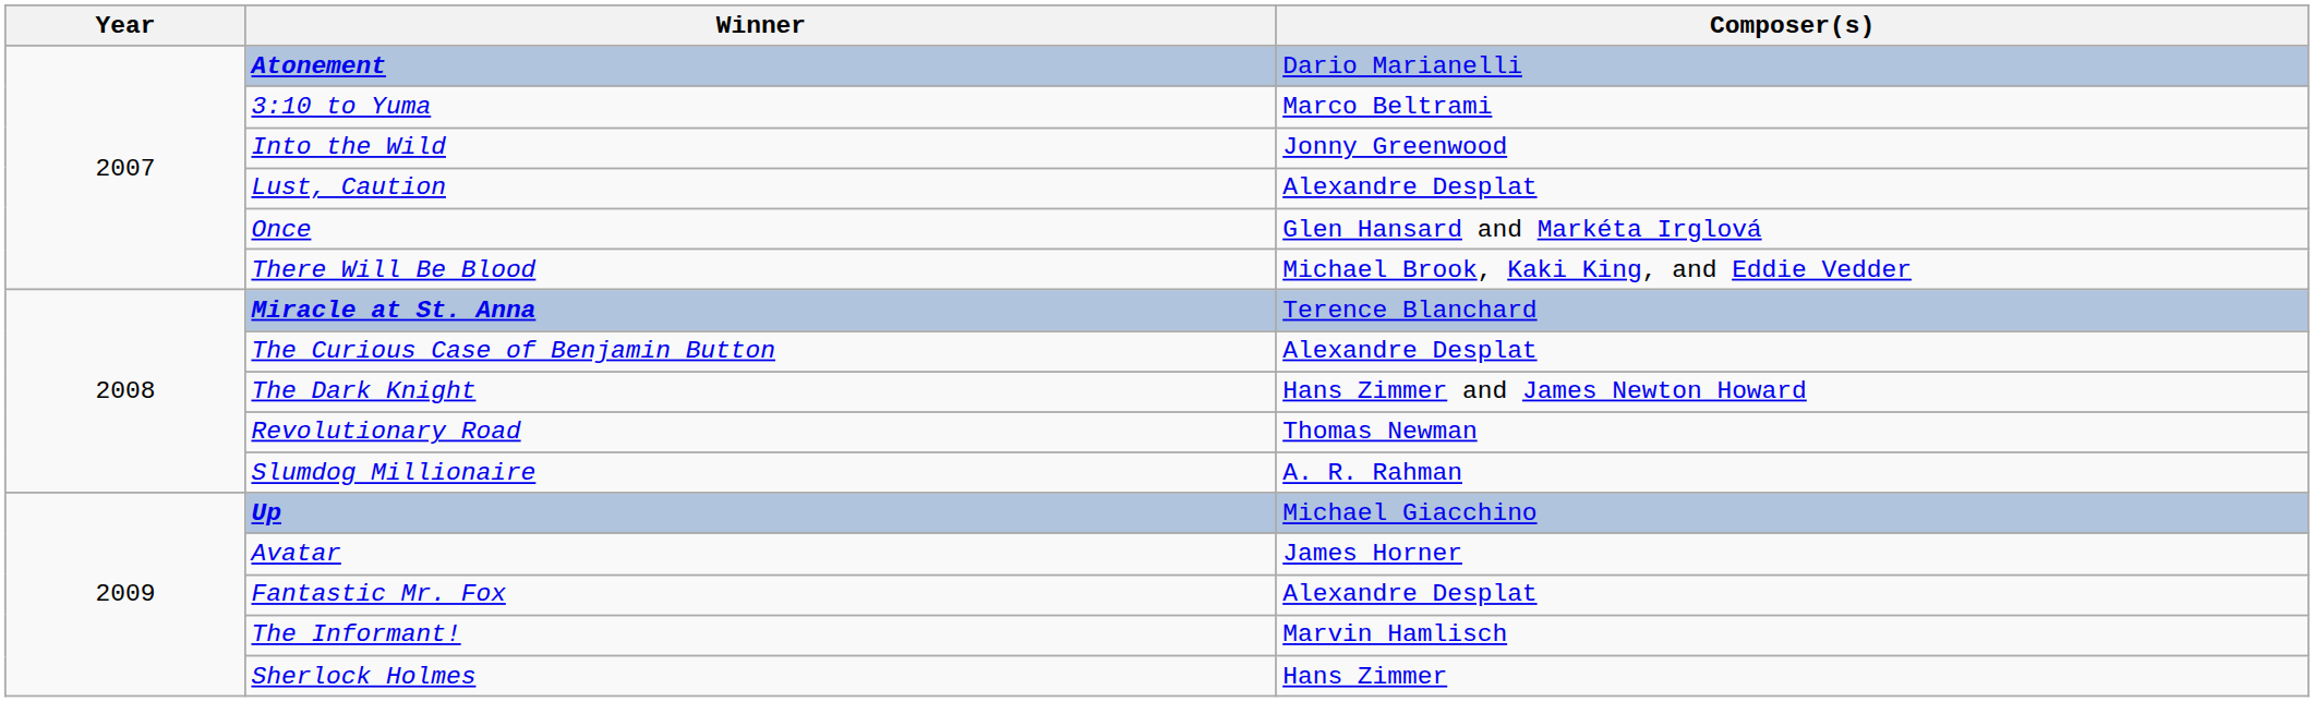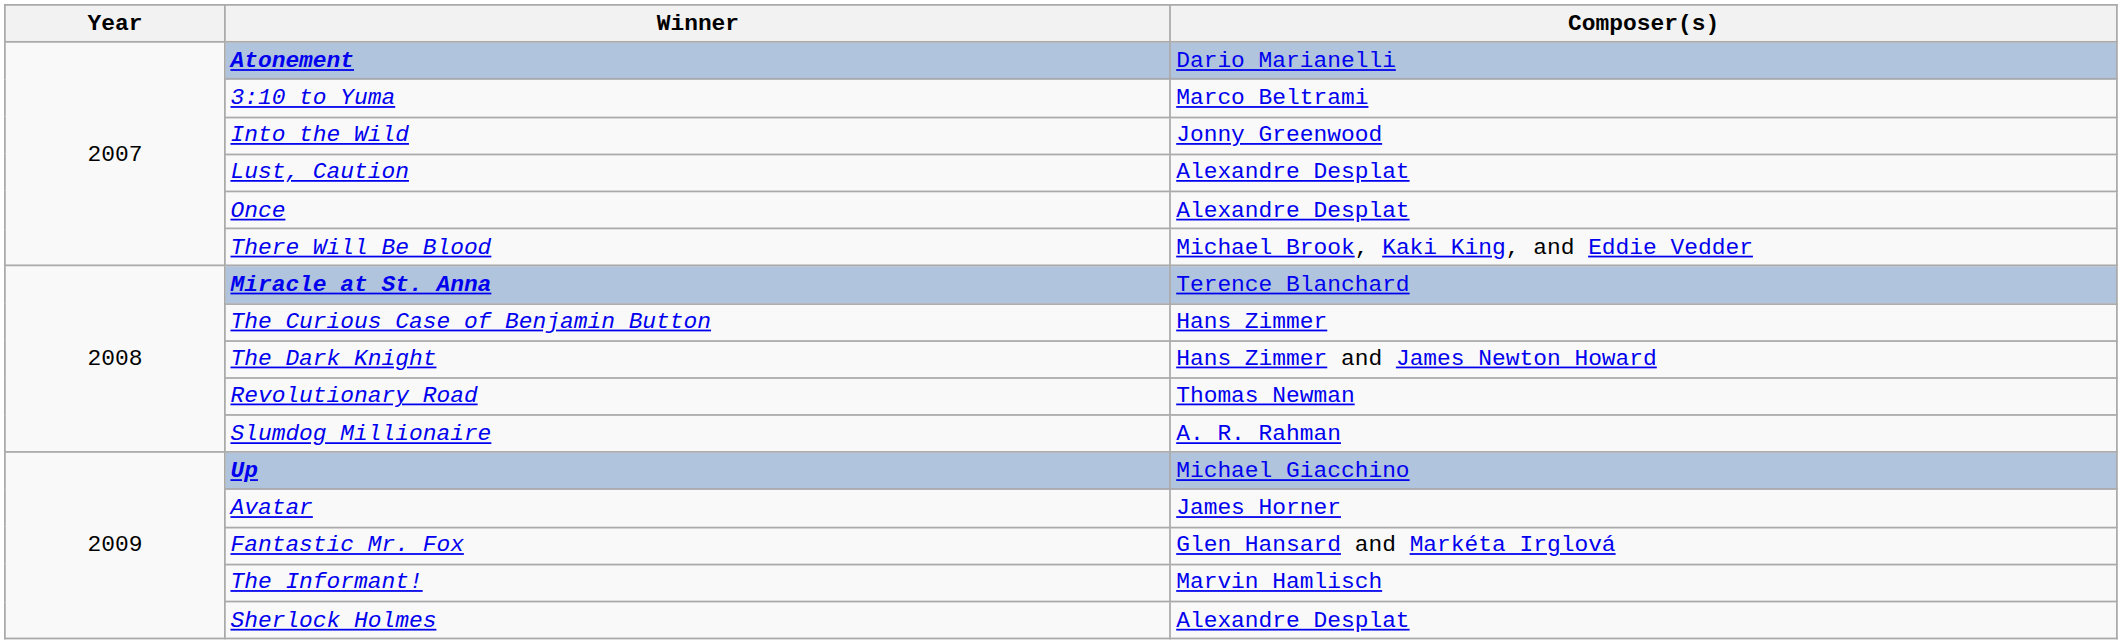 <table class="wikitable" width="95%" cellpadding="5">
 <tr>
 <th width="100"><strong>Year</strong></th>
 <th width="450"><strong>Winner</strong></th>
 <th width="450"><strong>Composer(s)</strong></th>
 </tr>
 <tr>
 <td rowspan="6" style="text-align:center;">2007</td>
 <td style="background:#B0C4DE;"><strong><em><a href='#'>Atonement</a></em></strong></td>
 <td style="background:#B0C4DE;"><a href='#'>Dario Marianelli</a></td>
 </tr>
 <tr>
 <td><em><a href='#'>3:10 to Yuma</a></em></td>
 <td><a href='#'>Marco Beltrami</a></td>
 </tr>
 <tr>
 <td><em><a href='#'>Into the Wild</a></em></td>
 <td><a href='#'>Jonny Greenwood</a></td>
 </tr>
 <tr>
 <td><em><a href='#'>Lust, Caution</a></em></td>
 <td><a href='#'>Alexandre Desplat</a></td>
 </tr>
 <tr>
 <td><em><a href='#'>Once</a></em></td>
-<td><a href='#'>Glen Hansard</a> and <a href='#'>Markéta Irglová</a></td>
+<td><a href='#'>Alexandre Desplat</a></td>
 </tr>
 <tr>
 <td><em><a href='#'>There Will Be Blood</a></em></td>
 <td><a href='#'>Michael Brook</a>, <a href='#'>Kaki King</a>, and <a href='#'>Eddie Vedder</a></td>
 </tr>
 <tr>
 <td rowspan="5" style="text-align:center;">2008</td>
 <td style="background:#B0C4DE;"><strong><em><a href='#'>Miracle at St. Anna</a></em></strong></td>
 <td style="background:#B0C4DE;"><a href='#'>Terence Blanchard</a></td>
 </tr>
 <tr>
 <td><em><a href='#'>The Curious Case of Benjamin Button</a></em></td>
-<td><a href='#'>Alexandre Desplat</a></td>
+<td><a href='#'>Hans Zimmer</a></td>
 </tr>
 <tr>
 <td><em><a href='#'>The Dark Knight</a></em></td>
 <td><a href='#'>Hans Zimmer</a> and <a href='#'>James Newton Howard</a></td>
 </tr>
 <tr>
 <td><em><a href='#'>Revolutionary Road</a></em></td>
 <td><a href='#'>Thomas Newman</a></td>
 </tr>
 <tr>
 <td><em><a href='#'>Slumdog Millionaire</a></em></td>
 <td><a href='#'>A. R. Rahman</a></td>
 </tr>
 <tr>
 <td rowspan="5" style="text-align:center;">2009</td>
 <td style="background:#B0C4DE;"><strong><em><a href='#'>Up</a></em></strong></td>
 <td style="background:#B0C4DE;"><a href='#'>Michael Giacchino</a></td>
 </tr>
 <tr>
 <td><em><a href='#'>Avatar</a></em></td>
 <td><a href='#'>James Horner</a></td>
 </tr>
 <tr>
 <td><em><a href='#'>Fantastic Mr. Fox</a></em></td>
-<td><a href='#'>Alexandre Desplat</a></td>
+<td><a href='#'>Glen Hansard</a> and <a href='#'>Markéta Irglová</a></td>
 </tr>
 <tr>
 <td><em><a href='#'>The Informant!</a></em></td>
 <td><a href='#'>Marvin Hamlisch</a></td>
 </tr>
 <tr>
 <td><em><a href='#'>Sherlock Holmes</a></em></td>
-<td><a href='#'>Hans Zimmer</a></td>
+<td><a href='#'>Alexandre Desplat</a></td>
 </tr>
 </table>
